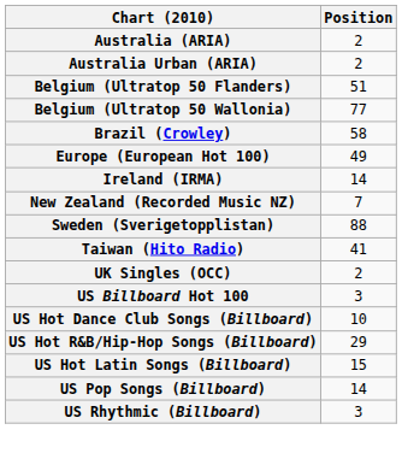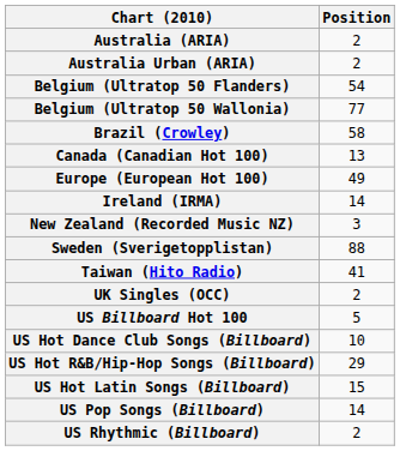 <table class="wikitable sortable plainrowheaders" style="text-align:center">
 <tr>
 <th scope="col">Chart (2010)</th>
 <th scope="col">Position</th>
 </tr>
 <tr>
 <th scope="row">Australia (ARIA)</th>
 <td style="text-align:center;">2</td>
 </tr>
 <tr>
 <th scope="row">Australia Urban (ARIA)</th>
 <td style="text-align:center;">2</td>
 </tr>
 <tr>
 <th scope="row">Belgium (Ultratop 50 Flanders)</th>
-<td style="text-align:center;">51</td>
+<td style="text-align:center;">54</td>
 </tr>
 <tr>
 <th scope="row">Belgium (Ultratop 50 Wallonia)</th>
 <td style="text-align:center;">77</td>
 </tr>
 <tr>
 <th scope="row">Brazil (<a href='#'>Crowley</a>)</th>
 <td style="text-align:center;">58</td>
+</tr>
+<tr>
+<th scope="row">Canada (Canadian Hot 100)</th>
+<td style="text-align:center;">13</td>
 </tr>
 <tr>
 <th scope="row">Europe (European Hot 100)</th>
 <td style="text-align:center;">49</td>
 </tr>
 <tr>
 <th scope="row">Ireland (IRMA)</th>
 <td style="text-align:center;">14</td>
 </tr>
 <tr>
 <th scope="row">New Zealand (Recorded Music NZ)</th>
-<td style="text-align:center;">7</td>
+<td style="text-align:center;">3</td>
 </tr>
 <tr>
 <th scope="row">Sweden (Sverigetopplistan)</th>
 <td style="text-align:center;">88</td>
 </tr>
 <tr>
 <th scope="row">Taiwan (<a href='#'>Hito Radio</a>)</th>
 <td style="text-align:center;">41</td>
 </tr>
 <tr>
 <th scope="row">UK Singles (OCC)</th>
 <td style="text-align:center;">2</td>
 </tr>
 <tr>
 <th scope="row">US <em>Billboard</em> Hot 100</th>
-<td style="text-align:center;">3</td>
+<td style="text-align:center;">5</td>
 </tr>
 <tr>
 <th scope="row">US Hot Dance Club Songs (<em>Billboard</em>)</th>
 <td style="text-align:center;">10</td>
 </tr>
 <tr>
 <th scope="row">US Hot R&B/Hip-Hop Songs (<em>Billboard</em>)</th>
 <td style="text-align:center;">29</td>
 </tr>
 <tr>
 <th scope="row">US Hot Latin Songs (<em>Billboard</em>)</th>
 <td style="text-align:center;">15</td>
 </tr>
 <tr>
 <th scope="row">US Pop Songs (<em>Billboard</em>)</th>
 <td style="text-align:center;">14</td>
 </tr>
 <tr>
 <th scope="row">US Rhythmic (<em>Billboard</em>)</th>
-<td style="text-align:center;">3</td>
+<td style="text-align:center;">2</td>
 </tr>
 </table>
